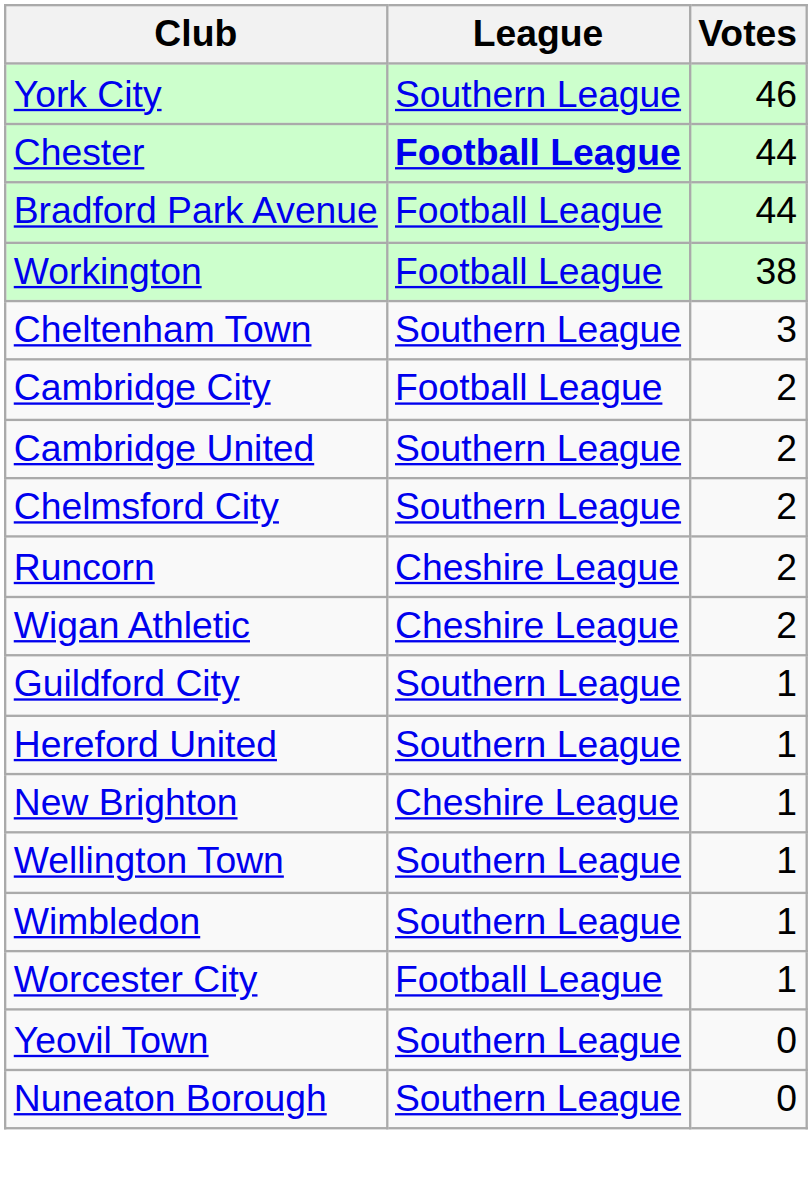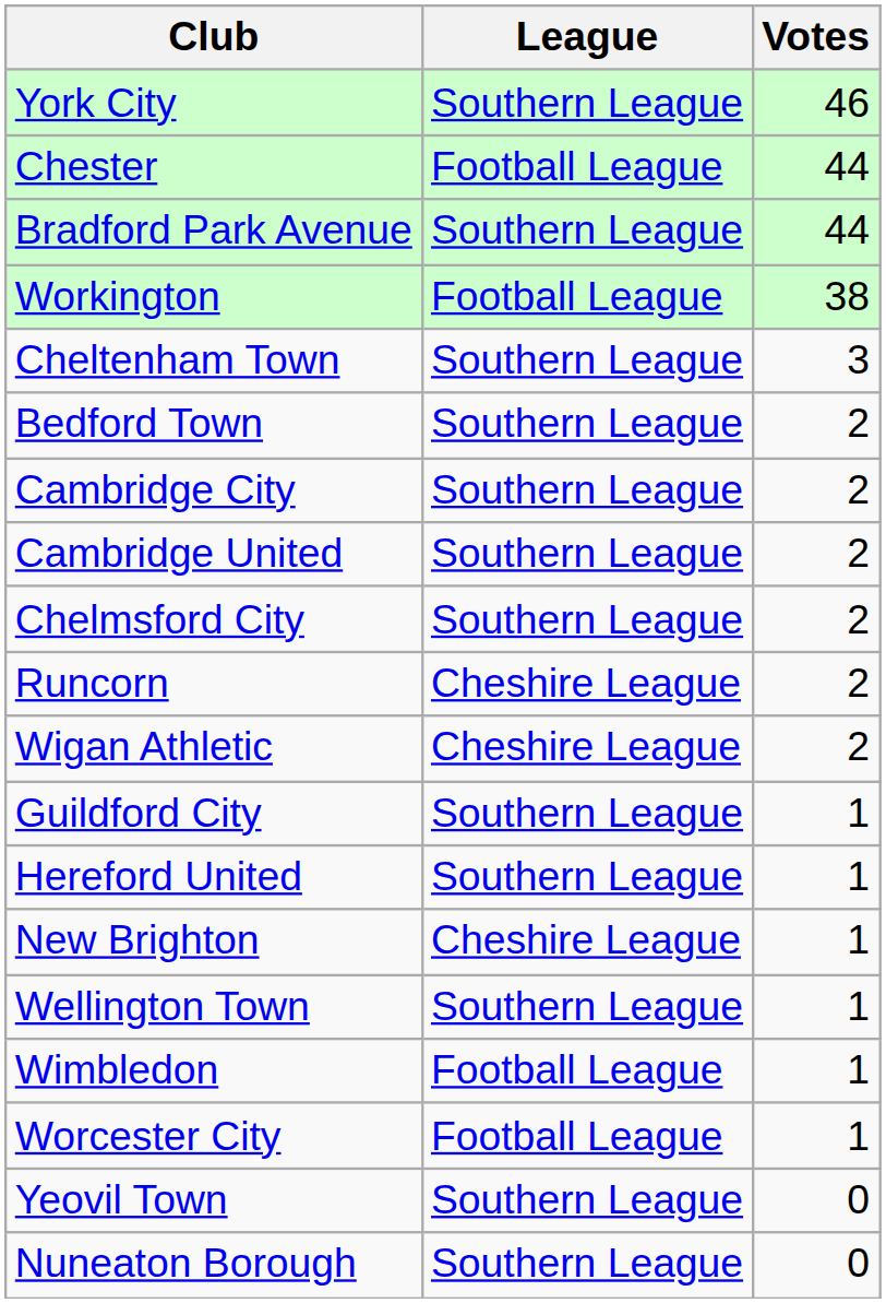 <table class=wikitable style=text-align:left>
 <tr>
 <th>Club</th>
 <th>League</th>
 <th>Votes</th>
 </tr>
 <tr bgcolor=ccffcc>
 <td><a href='#'>York City</a></td>
 <td><a href='#'>Southern League</a></td>
 <td align=right>46</td>
 </tr>
 <tr bgcolor=ccffcc>
 <td><a href='#'>Chester</a></td>
-<td><strong><a href='#'>Football League</a></strong></td>
+<td><a href='#'>Football League</a></td>
 <td align=right>44</td>
 </tr>
 <tr bgcolor=ccffcc>
 <td><a href='#'>Bradford Park Avenue</a></td>
-<td><a href='#'>Football League</a></td>
+<td><a href='#'>Southern League</a></td>
 <td align=right>44</td>
 </tr>
 <tr bgcolor=ccffcc>
 <td><a href='#'>Workington</a></td>
 <td><a href='#'>Football League</a></td>
 <td align=right>38</td>
 </tr>
 <tr>
 <td><a href='#'>Cheltenham Town</a></td>
 <td><a href='#'>Southern League</a></td>
 <td align=right>3</td>
 </tr>
 <tr>
+<td><a href='#'>Bedford Town</a></td>
+<td><a href='#'>Southern League</a></td>
+<td align=right>2</td>
+</tr>
+<tr>
 <td><a href='#'>Cambridge City</a></td>
-<td><a href='#'>Football League</a></td>
+<td><a href='#'>Southern League</a></td>
 <td align=right>2</td>
 </tr>
 <tr>
 <td><a href='#'>Cambridge United</a></td>
 <td><a href='#'>Southern League</a></td>
 <td align=right>2</td>
 </tr>
 <tr>
 <td><a href='#'>Chelmsford City</a></td>
 <td><a href='#'>Southern League</a></td>
 <td align=right>2</td>
 </tr>
 <tr>
 <td><a href='#'>Runcorn</a></td>
 <td><a href='#'>Cheshire League</a></td>
 <td align=right>2</td>
 </tr>
 <tr>
 <td><a href='#'>Wigan Athletic</a></td>
 <td><a href='#'>Cheshire League</a></td>
 <td align=right>2</td>
 </tr>
 <tr>
 <td><a href='#'>Guildford City</a></td>
 <td><a href='#'>Southern League</a></td>
 <td align=right>1</td>
 </tr>
 <tr>
 <td><a href='#'>Hereford United</a></td>
 <td><a href='#'>Southern League</a></td>
 <td align=right>1</td>
 </tr>
 <tr>
 <td><a href='#'>New Brighton</a></td>
 <td><a href='#'>Cheshire League</a></td>
 <td align=right>1</td>
 </tr>
 <tr>
 <td><a href='#'>Wellington Town</a></td>
 <td><a href='#'>Southern League</a></td>
 <td align=right>1</td>
 </tr>
 <tr>
 <td><a href='#'>Wimbledon</a></td>
-<td><a href='#'>Southern League</a></td>
+<td><a href='#'>Football League</a></td>
 <td align=right>1</td>
 </tr>
 <tr>
 <td><a href='#'>Worcester City</a></td>
 <td><a href='#'>Football League</a></td>
 <td align=right>1</td>
 </tr>
 <tr>
 <td><a href='#'>Yeovil Town</a></td>
 <td><a href='#'>Southern League</a></td>
 <td align=right>0</td>
 </tr>
 <tr>
 <td><a href='#'>Nuneaton Borough</a></td>
 <td><a href='#'>Southern League</a></td>
 <td align=right>0</td>
 </tr>
 </table>
